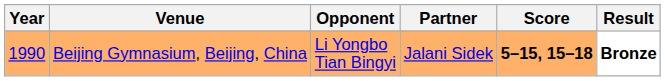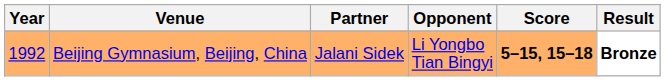 <table class="sortable wikitable" style="font-size: 90%;">
 <tr>
 <th>Year</th>
 <th>Venue</th>
+<th>Partner</th>
 <th>Opponent</th>
-<th>Partner</th>
 <th>Score</th>
 <th>Result</th>
 </tr>
 <tr style="background:#FFB069">
-<td align="center"><a href='#'>1990</a></td>
+<td align="center"><a href='#'>1992</a></td>
 <td align="left"><a href='#'>Beijing Gymnasium</a>, <a href='#'>Beijing</a>, <a href='#'>China</a></td>
+<td align="left"> <a href='#'>Jalani Sidek</a></td>
 <td align="left"> <a href='#'>Li Yongbo</a> <br>  <a href='#'>Tian Bingyi</a></td>
-<td align="left"> <a href='#'>Jalani Sidek</a></td>
 <td align="left"><strong>5–15, 15–18</strong></td>
 <td style="text-align:left; background:white"> <strong>Bronze</strong></td>
 </tr>
 </table>
